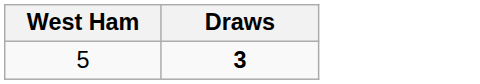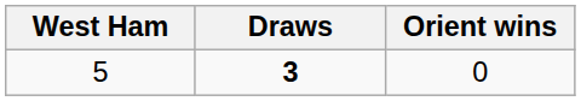 <table class="wikitable" style="text-align: center;">
 <tr>
 <th width=100>West Ham</th>
 <th width=100>Draws</th>
+<th width=100>Orient wins</th>
 </tr>
 <tr>
 <td>5</td>
 <td><strong>3</strong></td>
+<td>0</td>
 </tr>
 </table>
